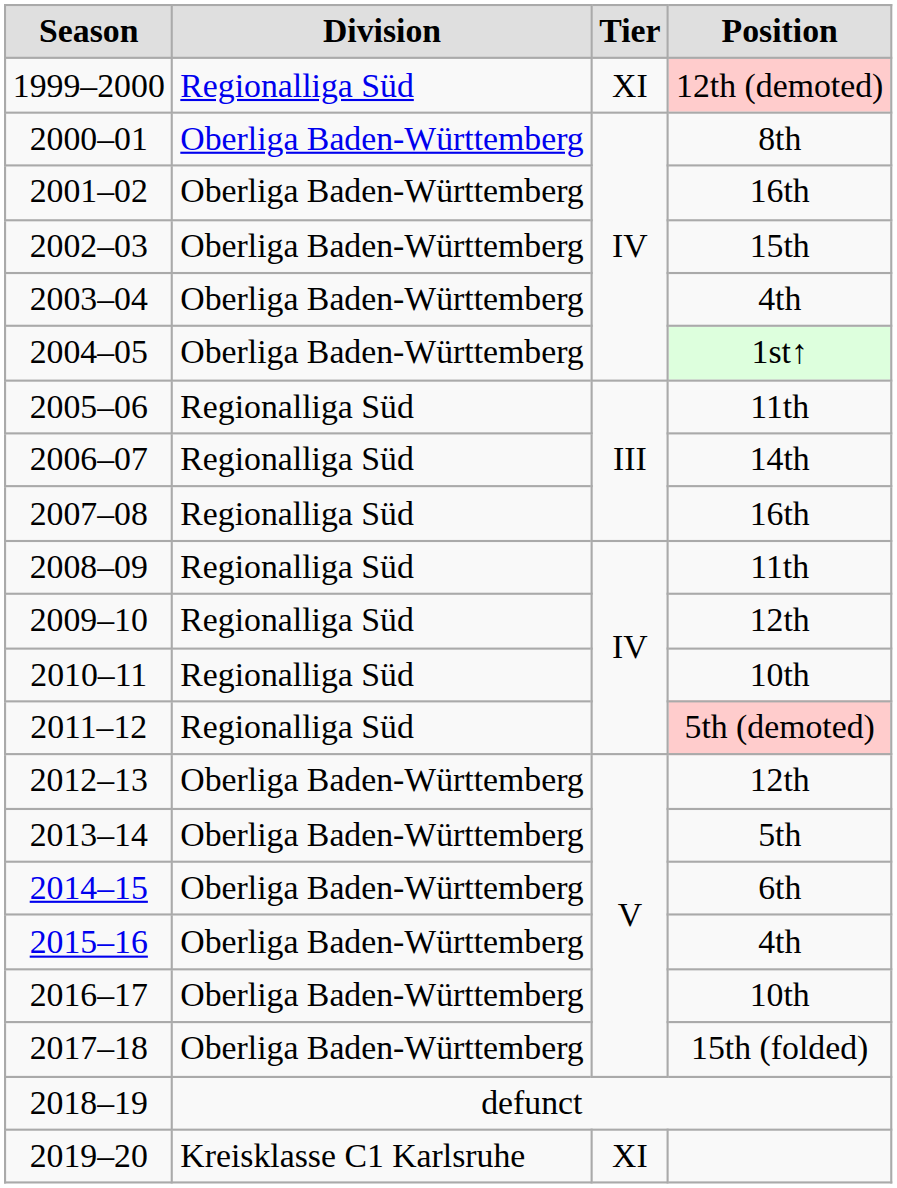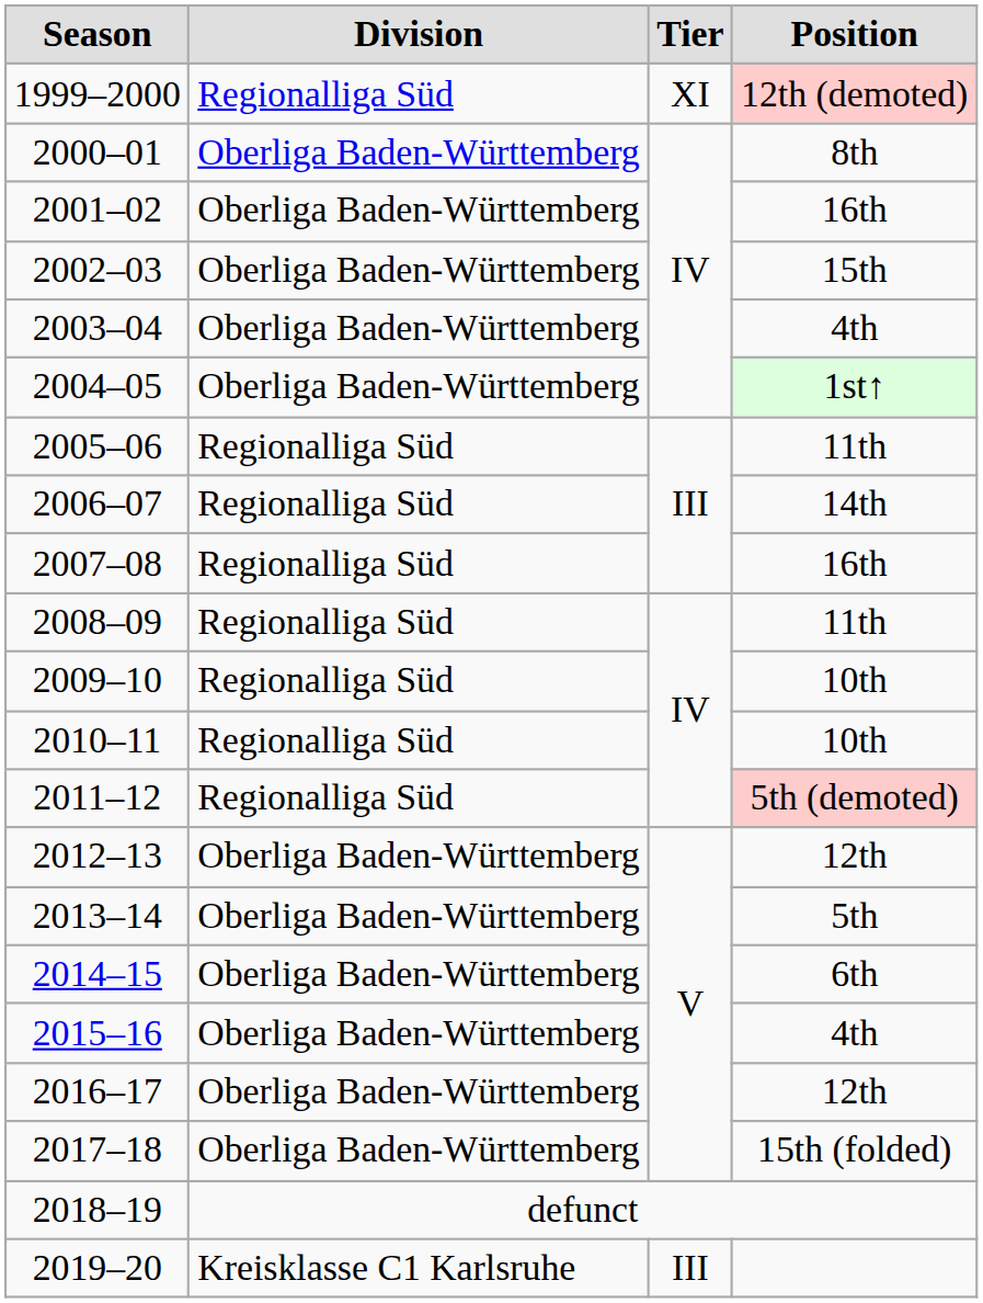 <table class="wikitable">
 <tr style="text-align:center; background:#dfdfdf;">
 <td><strong>Season</strong></td>
 <td><strong>Division</strong></td>
 <td><strong>Tier</strong></td>
 <td><strong>Position</strong></td>
 </tr>
 <tr style="text-align:center;">
 <td>1999–2000</td>
 <td style="text-align:left;"><a href='#'>Regionalliga Süd</a></td>
 <td>XI</td>
 <td style="background:#ffcccc">12th (demoted)</td>
 </tr>
 <tr style="text-align:center;">
 <td>2000–01</td>
 <td style="text-align:left;"><a href='#'>Oberliga Baden-Württemberg</a></td>
 <td rowspan=5>IV</td>
 <td>8th</td>
 </tr>
 <tr style="text-align:center;">
 <td>2001–02</td>
 <td style="text-align:left;">Oberliga Baden-Württemberg</td>
 <td>16th</td>
 </tr>
 <tr style="text-align:center;">
 <td>2002–03</td>
 <td style="text-align:left;">Oberliga Baden-Württemberg</td>
 <td>15th</td>
 </tr>
 <tr style="text-align:center;">
 <td>2003–04</td>
 <td style="text-align:left;">Oberliga Baden-Württemberg</td>
 <td>4th</td>
 </tr>
 <tr style="text-align:center;">
 <td>2004–05</td>
 <td style="text-align:left;">Oberliga Baden-Württemberg</td>
 <td style="background:#ddffdd">1st↑</td>
 </tr>
 <tr style="text-align:center;">
 <td>2005–06</td>
 <td style="text-align:left;">Regionalliga Süd</td>
 <td rowspan=3>III</td>
 <td>11th</td>
 </tr>
 <tr style="text-align:center;">
 <td>2006–07</td>
 <td style="text-align:left;">Regionalliga Süd</td>
 <td>14th</td>
 </tr>
 <tr style="text-align:center;">
 <td>2007–08</td>
 <td style="text-align:left;">Regionalliga Süd</td>
 <td>16th</td>
 </tr>
 <tr style="text-align:center;">
 <td>2008–09</td>
 <td style="text-align:left;">Regionalliga Süd</td>
 <td rowspan=4>IV</td>
 <td>11th</td>
 </tr>
 <tr style="text-align:center;">
 <td>2009–10</td>
 <td style="text-align:left;">Regionalliga Süd</td>
-<td>12th</td>
+<td>10th</td>
 </tr>
 <tr style="text-align:center;">
 <td>2010–11</td>
 <td style="text-align:left;">Regionalliga Süd</td>
 <td>10th</td>
 </tr>
 <tr style="text-align:center;">
 <td>2011–12</td>
 <td style="text-align:left;">Regionalliga Süd</td>
 <td style="background:#ffcccc">5th (demoted)</td>
 </tr>
 <tr style="text-align:center;">
 <td>2012–13</td>
 <td style="text-align:left;">Oberliga Baden-Württemberg</td>
 <td rowspan=6>V</td>
 <td>12th</td>
 </tr>
 <tr style="text-align:center;">
 <td>2013–14</td>
 <td style="text-align:left;">Oberliga Baden-Württemberg</td>
 <td>5th</td>
 </tr>
 <tr style="text-align:center;">
 <td><a href='#'>2014–15</a></td>
 <td style="text-align:left;">Oberliga Baden-Württemberg</td>
 <td>6th</td>
 </tr>
 <tr style="text-align:center;">
 <td><a href='#'>2015–16</a></td>
 <td style="text-align:left;">Oberliga Baden-Württemberg</td>
 <td>4th</td>
 </tr>
 <tr style="text-align:center;">
 <td>2016–17</td>
 <td style="text-align:left;">Oberliga Baden-Württemberg</td>
-<td>10th</td>
+<td>12th</td>
 </tr>
 <tr style="text-align:center;">
 <td>2017–18</td>
 <td style="text-align:left;">Oberliga Baden-Württemberg</td>
 <td>15th (folded)</td>
 </tr>
 <tr style="text-align:center;">
 <td>2018–19</td>
 <td style="text-align:center;" colspan=3>defunct</td>
 </tr>
 <tr style="text-align:center;">
 <td>2019–20</td>
 <td style="text-align:left;">Kreisklasse C1 Karlsruhe</td>
-<td>XI</td>
+<td>III</td>
 <td></td>
 </tr>
 </table>
